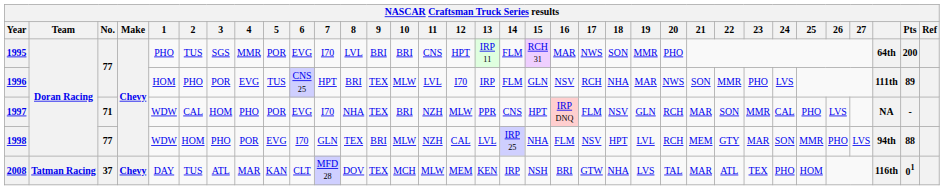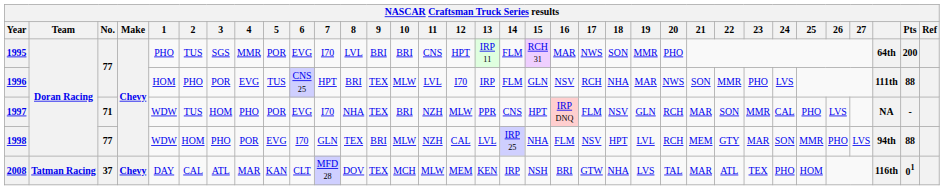 <table class="wikitable" style="text-align:center; font-size:75%">
 <tr>
 <th colspan=45><a href='#'>NASCAR</a> <a href='#'>Craftsman Truck Series</a> results</th>
 </tr>
 <tr>
 <th>Year</th>
 <th>Team</th>
 <th>No.</th>
 <th>Make</th>
 <th>1</th>
 <th>2</th>
 <th>3</th>
 <th>4</th>
 <th>5</th>
 <th>6</th>
 <th>7</th>
 <th>8</th>
 <th>9</th>
 <th>10</th>
 <th>11</th>
 <th>12</th>
 <th>13</th>
 <th>14</th>
 <th>15</th>
 <th>16</th>
 <th>17</th>
 <th>18</th>
 <th>19</th>
 <th>20</th>
 <th>21</th>
 <th>22</th>
 <th>23</th>
 <th>24</th>
 <th>25</th>
 <th>26</th>
 <th>27</th>
 <th></th>
 <th>Pts</th>
 <th>Ref</th>
 </tr>
 <tr>
 <th><a href='#'>1995</a></th>
 <th rowspan=4><a href='#'>Doran Racing</a></th>
 <th rowspan=2>77</th>
 <th rowspan=4><a href='#'>Chevy</a></th>
 <td><a href='#'>PHO</a></td>
 <td><a href='#'>TUS</a></td>
 <td><a href='#'>SGS</a></td>
 <td><a href='#'>MMR</a></td>
 <td><a href='#'>POR</a></td>
 <td><a href='#'>EVG</a></td>
 <td><a href='#'>I70</a></td>
 <td><a href='#'>LVL</a></td>
 <td><a href='#'>BRI</a></td>
 <td><a href='#'>BRI</a></td>
 <td><a href='#'>CNS</a></td>
 <td><a href='#'>HPT</a></td>
 <td style="background:#DFFFDF;"><a href='#'>IRP</a><br><small>11</small></td>
 <td><a href='#'>FLM</a></td>
 <td style="background:#EFCFFF;"><a href='#'>RCH</a><br><small>31</small></td>
 <td><a href='#'>MAR</a></td>
 <td><a href='#'>NWS</a></td>
 <td><a href='#'>SON</a></td>
 <td><a href='#'>MMR</a></td>
 <td><a href='#'>PHO</a></td>
 <td colspan=7></td>
 <th>64th</th>
 <th>200</th>
 <th></th>
 </tr>
 <tr>
 <th><a href='#'>1996</a></th>
 <td><a href='#'>HOM</a></td>
 <td><a href='#'>PHO</a></td>
 <td><a href='#'>POR</a></td>
 <td><a href='#'>EVG</a></td>
 <td><a href='#'>TUS</a></td>
 <td style="background:#CFCFFF;"><a href='#'>CNS</a><br><small>25</small></td>
 <td><a href='#'>HPT</a></td>
 <td><a href='#'>BRI</a></td>
 <td><a href='#'>TEX</a></td>
 <td><a href='#'>MLW</a></td>
 <td><a href='#'>LVL</a></td>
 <td><a href='#'>I70</a></td>
 <td><a href='#'>IRP</a></td>
 <td><a href='#'>FLM</a></td>
 <td><a href='#'>GLN</a></td>
 <td><a href='#'>NSV</a></td>
 <td><a href='#'>RCH</a></td>
 <td><a href='#'>NHA</a></td>
 <td><a href='#'>MAR</a></td>
 <td><a href='#'>NWS</a></td>
 <td><a href='#'>SON</a></td>
 <td><a href='#'>MMR</a></td>
 <td><a href='#'>PHO</a></td>
 <td><a href='#'>LVS</a></td>
 <td colspan=3></td>
 <th>111th</th>
-<th>89</th>
+<th>88</th>
 <th></th>
 </tr>
 <tr>
 <th><a href='#'>1997</a></th>
 <th>71</th>
 <td><a href='#'>WDW</a></td>
-<td><a href='#'>CAL</a></td>
+<td><a href='#'>TUS</a></td>
 <td><a href='#'>HOM</a></td>
 <td><a href='#'>PHO</a></td>
 <td><a href='#'>POR</a></td>
 <td><a href='#'>EVG</a></td>
 <td><a href='#'>I70</a></td>
 <td><a href='#'>NHA</a></td>
 <td><a href='#'>TEX</a></td>
 <td><a href='#'>BRI</a></td>
 <td><a href='#'>NZH</a></td>
 <td><a href='#'>MLW</a></td>
 <td><a href='#'>PPR</a></td>
 <td><a href='#'>CNS</a></td>
 <td><a href='#'>HPT</a></td>
 <td style="background:#FFCFCF;"><a href='#'>IRP</a><br><small>DNQ</small></td>
 <td><a href='#'>FLM</a></td>
 <td><a href='#'>NSV</a></td>
 <td><a href='#'>GLN</a></td>
 <td><a href='#'>RCH</a></td>
 <td><a href='#'>MAR</a></td>
 <td><a href='#'>SON</a></td>
 <td><a href='#'>MMR</a></td>
 <td><a href='#'>CAL</a></td>
 <td><a href='#'>PHO</a></td>
 <td><a href='#'>LVS</a></td>
 <td></td>
 <th>NA</th>
 <th>-</th>
 <th></th>
 </tr>
 <tr>
 <th><a href='#'>1998</a></th>
 <th>77</th>
 <td><a href='#'>WDW</a></td>
 <td><a href='#'>HOM</a></td>
 <td><a href='#'>PHO</a></td>
 <td><a href='#'>POR</a></td>
 <td><a href='#'>EVG</a></td>
 <td><a href='#'>I70</a></td>
 <td><a href='#'>GLN</a></td>
 <td><a href='#'>TEX</a></td>
 <td><a href='#'>BRI</a></td>
 <td><a href='#'>MLW</a></td>
 <td><a href='#'>NZH</a></td>
 <td><a href='#'>CAL</a></td>
 <td><a href='#'>LVL</a></td>
 <td style="background:#CFCFFF;"><a href='#'>IRP</a><br><small>25</small></td>
 <td><a href='#'>NHA</a></td>
 <td><a href='#'>FLM</a></td>
 <td><a href='#'>NSV</a></td>
 <td><a href='#'>HPT</a></td>
 <td><a href='#'>LVL</a></td>
 <td><a href='#'>RCH</a></td>
 <td><a href='#'>MEM</a></td>
 <td><a href='#'>GTY</a></td>
 <td><a href='#'>MAR</a></td>
 <td><a href='#'>SON</a></td>
 <td><a href='#'>MMR</a></td>
 <td><a href='#'>PHO</a></td>
 <td><a href='#'>LVS</a></td>
 <th>94th</th>
 <th>88</th>
 <th></th>
 </tr>
 <tr>
 <th><a href='#'>2008</a></th>
 <th><a href='#'>Tatman Racing</a></th>
 <th>37</th>
 <th><a href='#'>Chevy</a></th>
 <td><a href='#'>DAY</a></td>
-<td><a href='#'>TUS</a></td>
+<td><a href='#'>CAL</a></td>
 <td><a href='#'>ATL</a></td>
 <td><a href='#'>MAR</a></td>
 <td><a href='#'>KAN</a></td>
 <td><a href='#'>CLT</a></td>
 <td style="background:#CFCFFF;"><a href='#'>MFD</a><br><small>28</small></td>
 <td><a href='#'>DOV</a></td>
 <td><a href='#'>TEX</a></td>
 <td><a href='#'>MCH</a></td>
 <td><a href='#'>MLW</a></td>
 <td><a href='#'>MEM</a></td>
 <td><a href='#'>KEN</a></td>
 <td><a href='#'>IRP</a></td>
 <td><a href='#'>NSH</a></td>
 <td><a href='#'>BRI</a></td>
 <td><a href='#'>GTW</a></td>
 <td><a href='#'>NHA</a></td>
 <td><a href='#'>LVS</a></td>
 <td><a href='#'>TAL</a></td>
 <td><a href='#'>MAR</a></td>
 <td><a href='#'>ATL</a></td>
 <td><a href='#'>TEX</a></td>
 <td><a href='#'>PHO</a></td>
 <td><a href='#'>HOM</a></td>
 <td colspan=2></td>
 <th>116th</th>
 <th>0<sup>1</sup></th>
 <th></th>
 </tr>
 </table>
